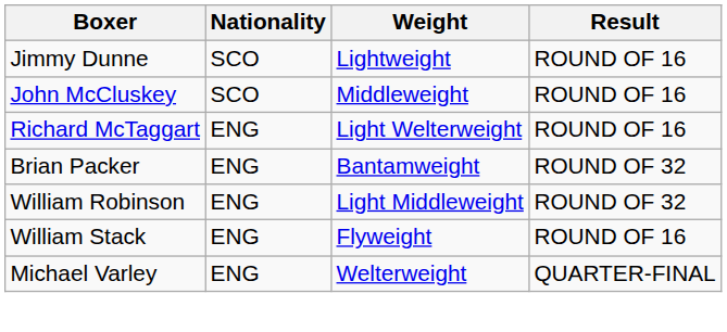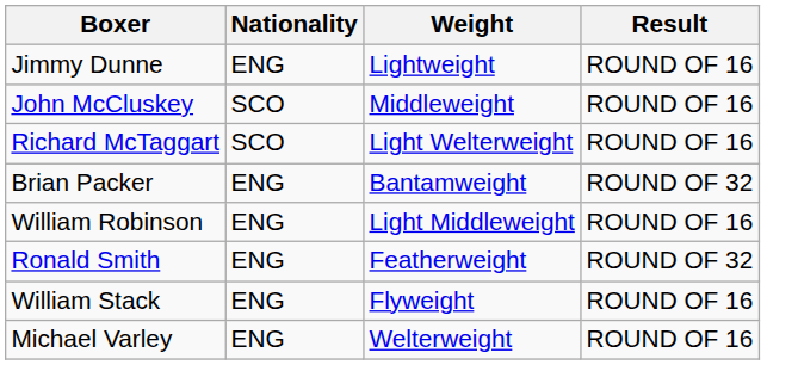 <table class="wikitable">
 <tr>
 <th>Boxer</th>
 <th>Nationality</th>
 <th>Weight</th>
 <th>Result</th>
 </tr>
 <tr>
 <td>Jimmy Dunne</td>
-<td> SCO</td>
+<td> ENG</td>
 <td><a href='#'>Lightweight</a></td>
 <td>ROUND OF 16</td>
 </tr>
 <tr>
 <td><a href='#'>John McCluskey</a></td>
 <td> SCO</td>
 <td><a href='#'>Middleweight</a></td>
 <td>ROUND OF 16</td>
 </tr>
 <tr>
 <td><a href='#'>Richard McTaggart</a></td>
-<td> ENG</td>
+<td> SCO</td>
 <td><a href='#'>Light Welterweight</a></td>
 <td>ROUND OF 16</td>
 </tr>
 <tr>
 <td>Brian Packer</td>
 <td> ENG</td>
 <td><a href='#'>Bantamweight</a></td>
 <td>ROUND OF 32</td>
 </tr>
 <tr>
 <td>William Robinson</td>
 <td> ENG</td>
 <td><a href='#'>Light Middleweight</a></td>
+<td>ROUND OF 16</td>
+</tr>
+<tr>
+<td><a href='#'>Ronald Smith</a></td>
+<td> ENG</td>
+<td><a href='#'>Featherweight</a></td>
 <td>ROUND OF 32</td>
 </tr>
 <tr>
 <td>William Stack</td>
 <td> ENG</td>
 <td><a href='#'>Flyweight</a></td>
 <td>ROUND OF 16</td>
 </tr>
 <tr>
 <td>Michael Varley</td>
 <td> ENG</td>
 <td><a href='#'>Welterweight</a></td>
-<td>QUARTER-FINAL</td>
+<td>ROUND OF 16</td>
 </tr>
 </table>
